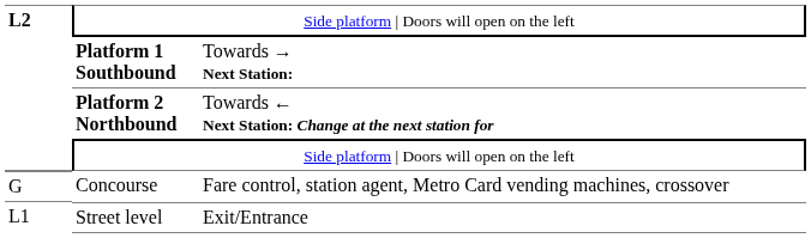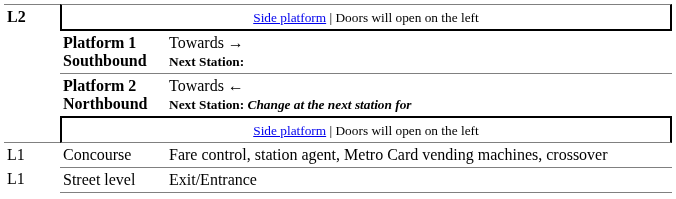 <table table border=0 cellspacing=0 cellpadding=3>
 <tr>
 <td style="border-top:solid 1px grey;border-bottom:solid 1px grey;" width=50 rowspan=4 valign=top><strong>L2</strong></td>
 <td style="border-top:solid 1px grey;border-right:solid 2px black;border-left:solid 2px black;border-bottom:solid 2px black;text-align:center;" colspan=2><small><a href='#'>Side platform</a> | Doors will open on the left </small></td>
 </tr>
 <tr>
 <td style="border-bottom:solid 1px grey;" width=100><span><strong>Platform 1</strong><br><strong>Southbound</strong></span></td>
 <td style="border-bottom:solid 1px grey;" width=500>Towards → <br><small><strong>Next Station:</strong> </small></td>
 </tr>
 <tr>
 <td><span><strong>Platform 2</strong><br><strong>Northbound</strong></span></td>
 <td><span></span>Towards ← <br><small><strong>Next Station:</strong> </small> <small><strong><em>Change at the next station for <strong><em></small></td>
 </tr>
 <tr>
 <td style="border-top:solid 2px black;border-right:solid 2px black;border-left:solid 2px black;border-bottom:solid 1px grey;" colspan=2  align=center><small><a href='#'>Side platform</a> | Doors will open on the left </small></td>
 </tr>
 <tr>
-<td style="border-bottom:solid 1px grey;border-top:solid 1px grey;" width=50 valign=top></strong>G<strong></td>
+<td valign=top></strong>L1<strong></td>
 <td valign=top>Concourse</td>
 <td valign=top>Fare control, station agent, Metro Card vending machines, crossover</td>
 </tr>
 <tr>
 <td valign=top></strong>L1<strong></td>
 <td style="border-top:solid 1px grey;border-bottom:solid 1px grey;" width=100 valign=top>Street level</td>
 <td style="border-top:solid 1px grey;border-bottom:solid 1px grey;" width=500 valign=top>Exit/Entrance</td>
 </tr>
 </table>
